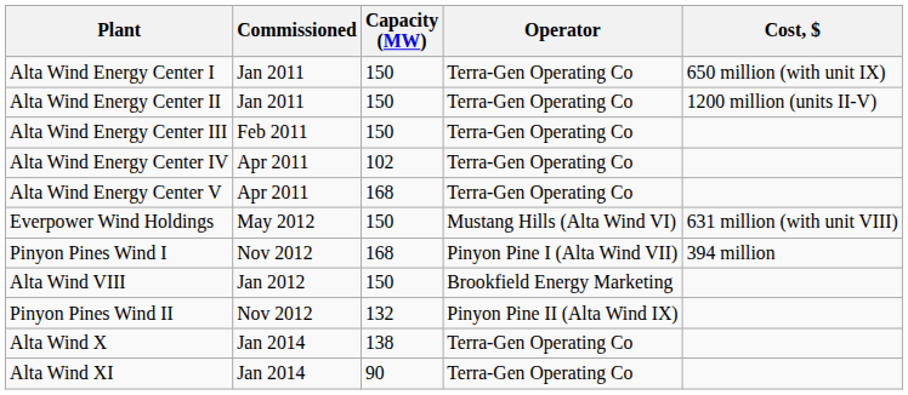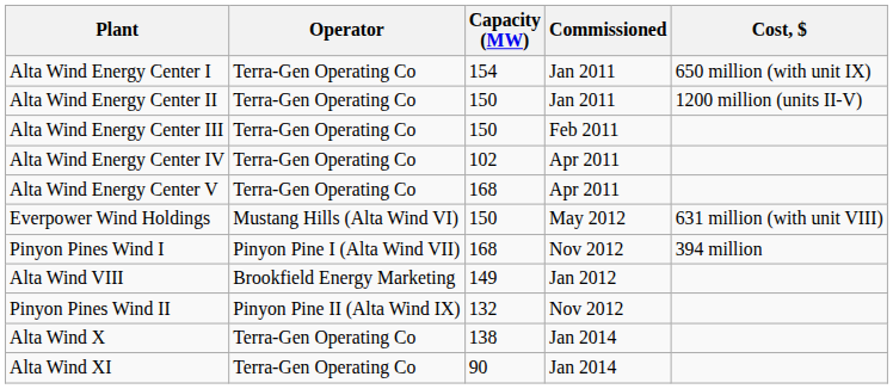 <table class="wikitable sortable">
 <tr>
 <th>Plant</th>
+<th>Operator</th>
+<th>Capacity <br> (<a href='#'>MW</a>)</th>
 <th>Commissioned</th>
-<th>Capacity <br> (<a href='#'>MW</a>)</th>
-<th>Operator</th>
 <th>Cost, $</th>
 </tr>
 <tr>
 <td>Alta Wind Energy Center I</td>
+<td>Terra-Gen Operating Co</td>
+<td>154</td>
 <td>Jan 2011</td>
-<td>150</td>
-<td>Terra-Gen Operating Co</td>
 <td>650 million (with unit IX)</td>
 </tr>
 <tr>
 <td>Alta Wind Energy Center II</td>
+<td>Terra-Gen Operating Co</td>
+<td>150</td>
 <td>Jan 2011</td>
-<td>150</td>
-<td>Terra-Gen Operating Co</td>
 <td>1200 million (units II-V)</td>
 </tr>
 <tr>
 <td>Alta Wind Energy Center III</td>
+<td>Terra-Gen Operating Co</td>
+<td>150</td>
 <td>Feb 2011</td>
-<td>150</td>
-<td>Terra-Gen Operating Co</td>
 <td></td>
 </tr>
 <tr>
 <td>Alta Wind Energy Center IV</td>
+<td>Terra-Gen Operating Co</td>
+<td>102</td>
 <td>Apr 2011</td>
-<td>102</td>
-<td>Terra-Gen Operating Co</td>
 <td></td>
 </tr>
 <tr>
 <td>Alta Wind Energy Center V</td>
+<td>Terra-Gen Operating Co</td>
+<td>168</td>
 <td>Apr 2011</td>
-<td>168</td>
-<td>Terra-Gen Operating Co</td>
 <td></td>
 </tr>
 <tr>
 <td>Everpower Wind Holdings</td>
+<td>Mustang Hills (Alta Wind VI)</td>
+<td>150</td>
 <td>May 2012</td>
-<td>150</td>
-<td>Mustang Hills (Alta Wind VI)</td>
 <td>631 million (with unit VIII)</td>
 </tr>
 <tr>
 <td>Pinyon Pines Wind I</td>
+<td>Pinyon Pine I (Alta Wind VII)</td>
+<td>168</td>
 <td>Nov 2012</td>
-<td>168</td>
-<td>Pinyon Pine I (Alta Wind VII)</td>
 <td>394 million </td>
 </tr>
 <tr>
 <td>Alta Wind VIII</td>
+<td>Brookfield Energy Marketing</td>
+<td>149</td>
 <td>Jan 2012</td>
-<td>150</td>
-<td>Brookfield Energy Marketing</td>
 <td></td>
 </tr>
 <tr>
 <td>Pinyon Pines Wind II</td>
+<td>Pinyon Pine II (Alta Wind IX)</td>
+<td>132</td>
 <td>Nov 2012</td>
-<td>132</td>
-<td>Pinyon Pine II (Alta Wind IX)</td>
 <td></td>
 </tr>
 <tr>
 <td>Alta Wind X</td>
+<td>Terra-Gen Operating Co</td>
+<td>138</td>
 <td>Jan 2014</td>
-<td>138</td>
-<td>Terra-Gen Operating Co</td>
 <td></td>
 </tr>
 <tr>
 <td>Alta Wind XI</td>
+<td>Terra-Gen Operating Co</td>
+<td>90</td>
 <td>Jan 2014</td>
-<td>90</td>
-<td>Terra-Gen Operating Co</td>
 <td></td>
 </tr>
 </table>
